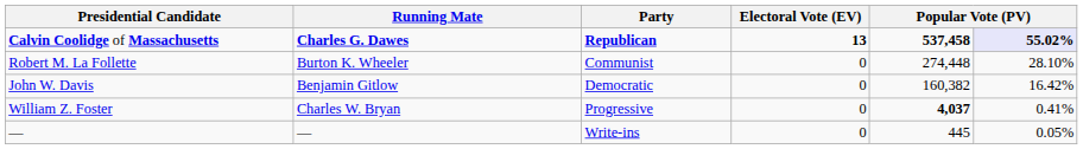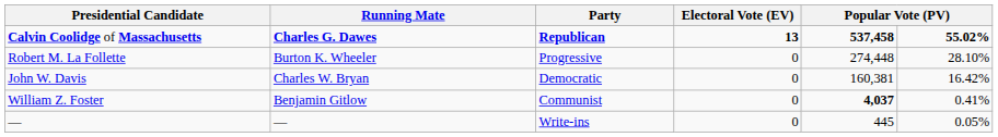 <table class="wikitable">
 <tr>
 <th width="25%">Presidential Candidate</th>
 <th width="25%"><a href='#'>Running Mate</a></th>
 <th width="13%">Party</th>
 <th width="12%">Electoral Vote (EV)</th>
 <th colspan="2" width="18%">Popular Vote (PV)</th>
 </tr>
 <tr>
 <td><strong><a href='#'>Calvin Coolidge</a></strong> of <strong><a href='#'>Massachusetts</a></strong></td>
 <td><strong><a href='#'>Charles G. Dawes</a></strong></td>
 <td><strong><a href='#'>Republican</a></strong></td>
 <td align="right"><strong>13</strong></td>
 <td align="right"><strong>537,458</strong></td>
-<td align="right" style="background: lavender;"><strong>55.02%</strong></td>
+<td align="right"><strong>55.02%</strong></td>
 </tr>
 <tr>
 <td><a href='#'>Robert M. La Follette</a></td>
 <td><a href='#'>Burton K. Wheeler</a></td>
-<td><a href='#'>Communist</a></td>
+<td><a href='#'>Progressive</a></td>
 <td align="right">0</td>
 <td align="right">274,448</td>
 <td align="right">28.10%</td>
 </tr>
 <tr>
 <td><a href='#'>John W. Davis</a></td>
-<td><a href='#'>Benjamin Gitlow</a></td>
+<td><a href='#'>Charles W. Bryan</a></td>
 <td><a href='#'>Democratic</a></td>
 <td align="right">0</td>
-<td align="right">160,382</td>
+<td align="right">160,381</td>
 <td align="right">16.42%</td>
 </tr>
 <tr>
 <td><a href='#'>William Z. Foster</a></td>
-<td><a href='#'>Charles W. Bryan</a></td>
-<td><a href='#'>Progressive</a></td>
+<td><a href='#'>Benjamin Gitlow</a></td>
+<td><a href='#'>Communist</a></td>
 <td align="right">0</td>
 <td align="right"><strong>4,037</strong></td>
 <td align="right">0.41%</td>
 </tr>
 <tr>
 <td>—</td>
 <td>—</td>
 <td><a href='#'>Write-ins</a></td>
 <td align="right">0</td>
 <td align="right">445</td>
 <td align="right">0.05%</td>
 </tr>
 </table>
